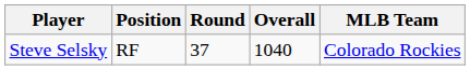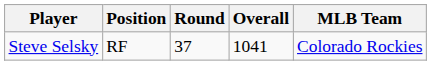 <table class="wikitable">
 <tr>
 <th>Player</th>
 <th>Position</th>
 <th>Round</th>
 <th>Overall</th>
 <th>MLB Team</th>
 </tr>
 <tr>
 <td><a href='#'>Steve Selsky</a></td>
 <td>RF</td>
 <td>37</td>
-<td>1040</td>
+<td>1041</td>
 <td><a href='#'>Colorado Rockies</a></td>
 </tr>
 </table>
